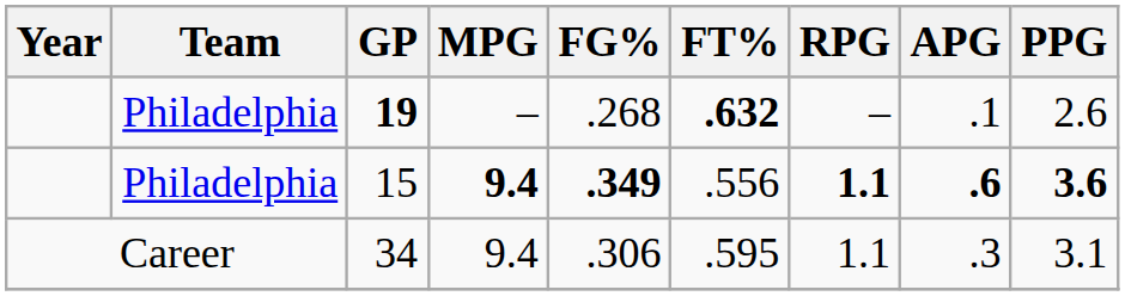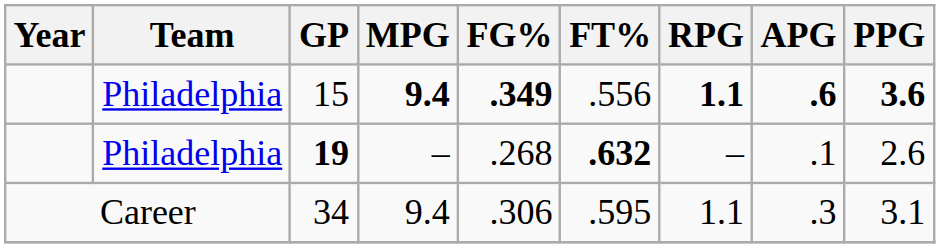 <table class="wikitable sortable" style="font-size:95%; text-align:right;">
 <tr>
 <th>Year</th>
 <th>Team</th>
 <th>GP</th>
 <th>MPG</th>
 <th>FG%</th>
 <th>FT%</th>
 <th>RPG</th>
 <th>APG</th>
 <th>PPG</th>
 </tr>
 <tr>
 <td style="text-align:left;"></td>
 <td style="text-align:left;"><a href='#'>Philadelphia</a></td>
+<td>15</td>
+<td><strong>9.4</strong></td>
+<td><strong>.349</strong></td>
+<td>.556</td>
+<td><strong>1.1</strong></td>
+<td><strong>.6</strong></td>
+<td><strong>3.6</strong></td>
+</tr>
+<tr>
+<td style="text-align:left;"></td>
+<td style="text-align:left;"><a href='#'>Philadelphia</a></td>
 <td><strong>19</strong></td>
 <td>–</td>
 <td>.268</td>
 <td><strong>.632</strong></td>
 <td>–</td>
 <td>.1</td>
 <td>2.6</td>
-</tr>
-<tr>
-<td style="text-align:left;"></td>
-<td style="text-align:left;"><a href='#'>Philadelphia</a></td>
-<td>15</td>
-<td><strong>9.4</strong></td>
-<td><strong>.349</strong></td>
-<td>.556</td>
-<td><strong>1.1</strong></td>
-<td><strong>.6</strong></td>
-<td><strong>3.6</strong></td>
 </tr>
 <tr>
 <td style="text-align:center;" colspan="2">Career</td>
 <td>34</td>
 <td>9.4</td>
 <td>.306</td>
 <td>.595</td>
 <td>1.1</td>
 <td>.3</td>
 <td>3.1</td>
 </tr>
 <tr>
 </tr>
 </table>
